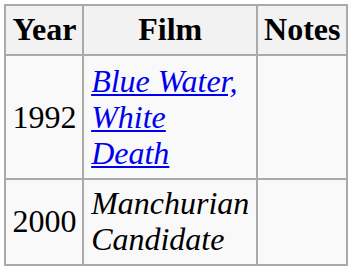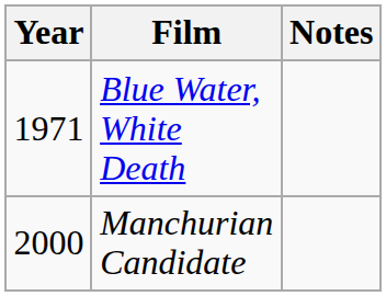 <table class="wikitable sortable">
 <tr>
 <th width="2">Year</th>
 <th width="2">Film</th>
 <th width="2">Notes</th>
 </tr>
 <tr>
-<td>1992</td>
+<td>1971</td>
 <td><em><a href='#'>Blue Water, White Death</a></em></td>
 <td></td>
 </tr>
 <tr>
 <td>2000</td>
 <td><em>Manchurian Candidate</em></td>
 </tr>
 </table>
